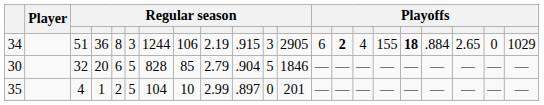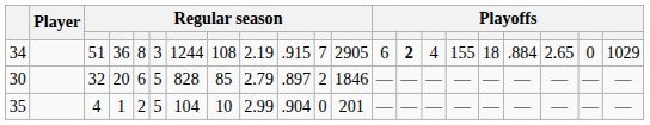 <table class="wikitable plainrowheaders" style="text-align:center;">
 <tr>
 <th scope="col" rowspan="2"></th>
 <th scope="col" rowspan="2">Player</th>
 <th scope=colgroup colspan=10>Regular season</th>
 <th scope=colgroup colspan=9>Playoffs</th>
 </tr>
 <tr>
 <th scope="col"></th>
 <th scope="col"></th>
 <th scope="col"></th>
 <th scope="col"></th>
 <th scope="col"></th>
 <th scope="col"></th>
 <th scope="col"></th>
 <th scope="col"></th>
 <th scope="col"></th>
 <th scope="col"></th>
 <th scope="col"></th>
 <th scope="col"></th>
 <th scope="col"></th>
 <th scope="col"></th>
 <th scope="col"></th>
 <th scope="col"></th>
 <th scope="col"></th>
 <th scope="col"></th>
 <th scope="col"></th>
 </tr>
 <tr>
 <td scope="row">34</td>
 <td align="left"></td>
 <td>51</td>
 <td>36</td>
 <td>8</td>
 <td>3</td>
 <td>1244</td>
-<td>106</td>
+<td>108</td>
 <td>2.19</td>
 <td>.915</td>
-<td>3</td>
+<td>7</td>
 <td>2905</td>
 <td>6</td>
 <td><strong>2</strong></td>
 <td>4</td>
 <td>155</td>
-<td><strong>18</strong></td>
+<td>18</td>
 <td>.884</td>
 <td>2.65</td>
 <td>0</td>
 <td>1029</td>
 </tr>
 <tr>
 <td scope="row">30</td>
 <td align="left"></td>
 <td>32</td>
 <td>20</td>
 <td>6</td>
 <td>5</td>
 <td>828</td>
 <td>85</td>
 <td>2.79</td>
-<td>.904</td>
-<td>5</td>
+<td>.897</td>
+<td>2</td>
 <td>1846</td>
 <td>—</td>
 <td>—</td>
 <td>—</td>
 <td>—</td>
 <td>—</td>
 <td>—</td>
 <td>—</td>
 <td>—</td>
 <td>—</td>
 </tr>
 <tr>
 <td scope="row">35</td>
 <td align="left"></td>
 <td>4</td>
 <td>1</td>
 <td>2</td>
 <td>5</td>
 <td>104</td>
 <td>10</td>
 <td>2.99</td>
-<td>.897</td>
+<td>.904</td>
 <td>0</td>
 <td>201</td>
 <td>—</td>
 <td>—</td>
 <td>—</td>
 <td>—</td>
 <td>—</td>
 <td>—</td>
 <td>—</td>
 <td>—</td>
 <td>—</td>
 </tr>
 </table>
